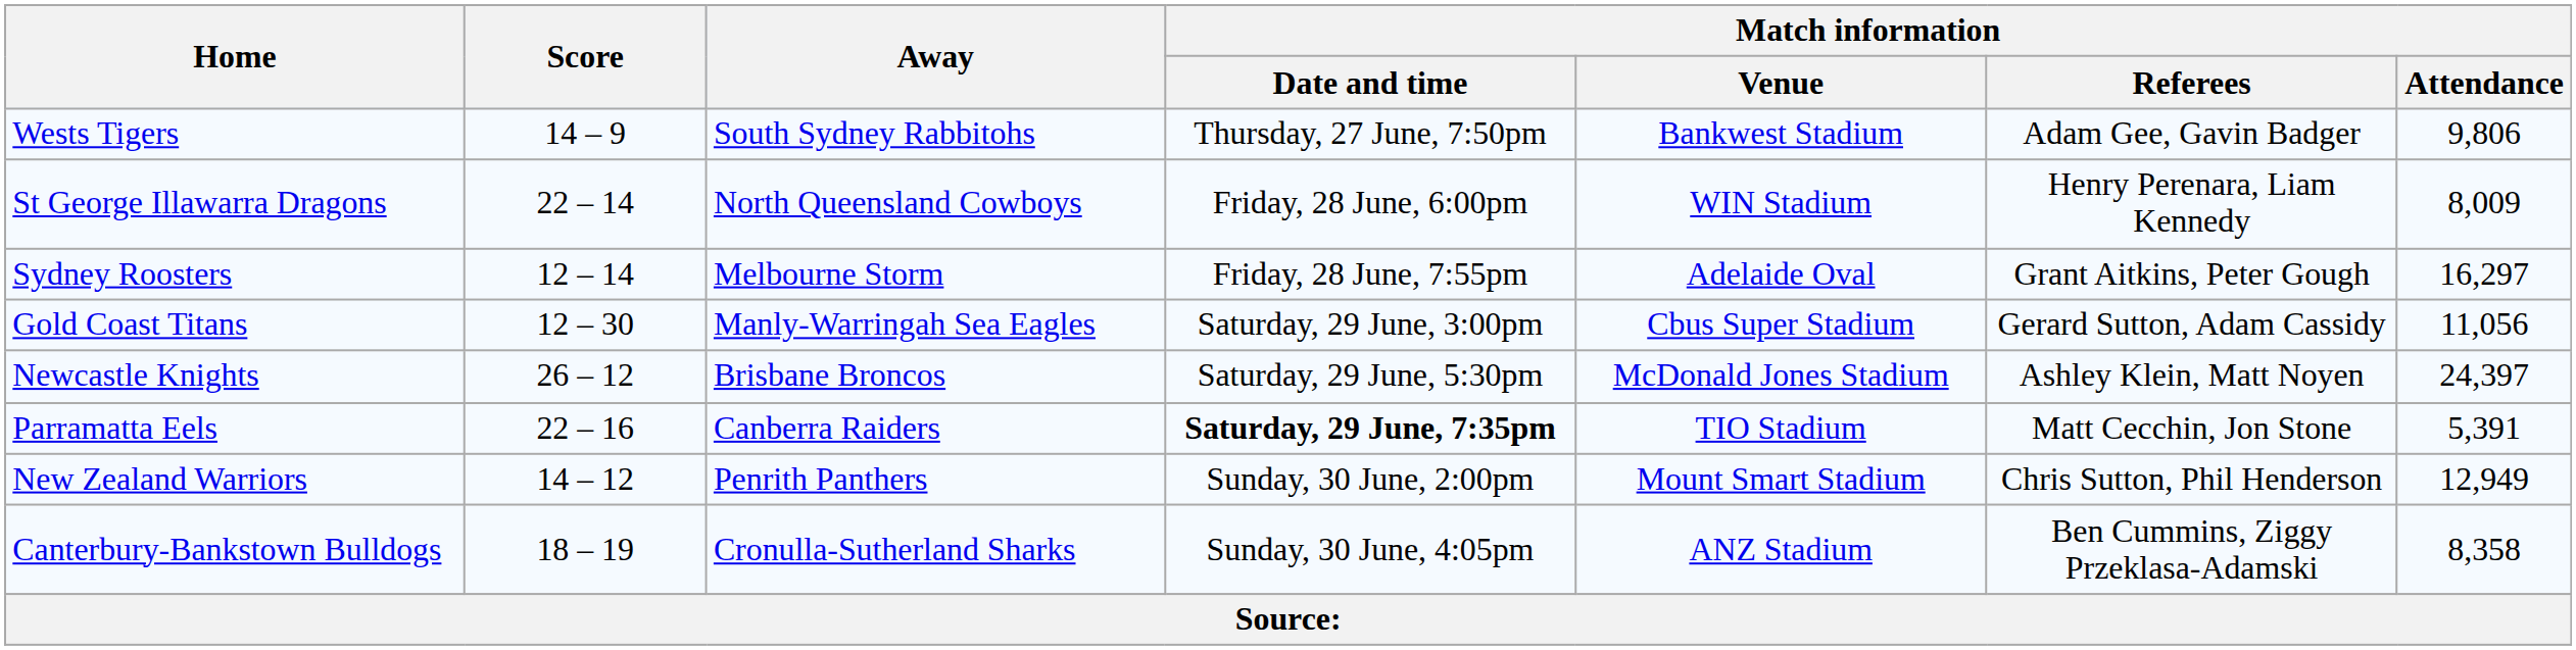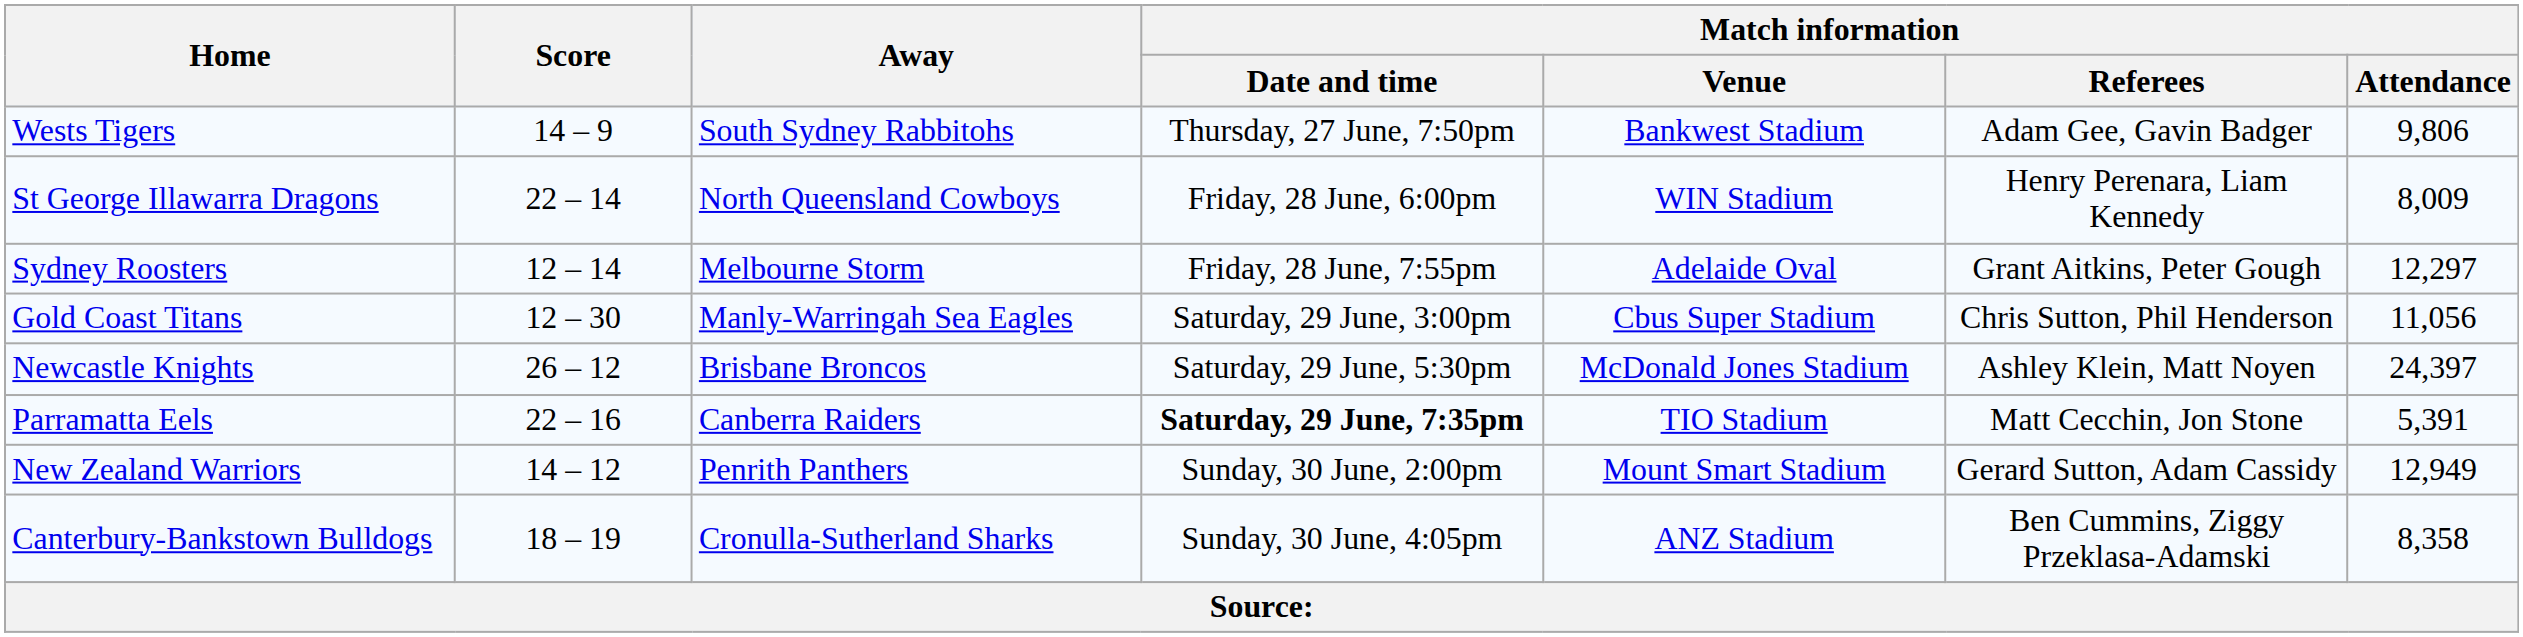 <table class="wikitable" style="border-collapse:collapse; text-align:center; width:100%;">
 <tr style="background:#c1d8ff;">
 <th rowspan="2" style="width:19%;">Home</th>
 <th rowspan="2" style="width:10%;">Score</th>
 <th rowspan="2" style="width:19%;">Away</th>
 <th colspan="6">Match information</th>
 </tr>
 <tr style="background:#efefef;">
 <th width="17%">Date and time</th>
 <th width="17%">Venue</th>
 <th width="17%">Referees</th>
 <th width="5%">Attendance</th>
 </tr>
 <tr style="text-align:center; background:#f5faff;">
 <td align="left"> <a href='#'>Wests Tigers</a></td>
 <td>14 – 9</td>
 <td align="left"> <a href='#'>South Sydney Rabbitohs</a></td>
 <td>Thursday, 27 June, 7:50pm</td>
 <td><a href='#'>Bankwest Stadium</a></td>
 <td>Adam Gee, Gavin Badger</td>
 <td>9,806</td>
 </tr>
 <tr style="text-align:center; background:#f5faff;">
 <td align="left"> <a href='#'>St George Illawarra Dragons</a></td>
 <td>22 – 14</td>
 <td align="left"> <a href='#'>North Queensland Cowboys</a></td>
 <td>Friday, 28 June, 6:00pm</td>
 <td><a href='#'>WIN Stadium</a></td>
 <td>Henry Perenara, Liam Kennedy</td>
 <td>8,009</td>
 </tr>
 <tr style="text-align:center; background:#f5faff;">
 <td align="left"> <a href='#'>Sydney Roosters</a></td>
 <td>12 – 14</td>
 <td align="left"> <a href='#'>Melbourne Storm</a></td>
 <td>Friday, 28 June, 7:55pm</td>
 <td><a href='#'>Adelaide Oval</a></td>
 <td>Grant Aitkins, Peter Gough</td>
-<td>16,297</td>
+<td>12,297</td>
 </tr>
 <tr style="text-align:center; background:#f5faff;">
 <td align="left"> <a href='#'>Gold Coast Titans</a></td>
 <td>12 – 30</td>
 <td align="left"> <a href='#'>Manly-Warringah Sea Eagles</a></td>
 <td>Saturday, 29 June, 3:00pm</td>
 <td><a href='#'>Cbus Super Stadium</a></td>
-<td>Gerard Sutton, Adam Cassidy</td>
+<td>Chris Sutton, Phil Henderson</td>
 <td>11,056</td>
 </tr>
 <tr style="text-align:center; background:#f5faff;">
 <td align="left"> <a href='#'>Newcastle Knights</a></td>
 <td>26 – 12</td>
 <td align="left"> <a href='#'>Brisbane Broncos</a></td>
 <td>Saturday, 29 June, 5:30pm</td>
 <td><a href='#'>McDonald Jones Stadium</a></td>
 <td>Ashley Klein, Matt Noyen</td>
 <td>24,397</td>
 </tr>
 <tr style="text-align:center; background:#f5faff;">
 <td align="left"> <a href='#'>Parramatta Eels</a></td>
 <td>22 – 16</td>
 <td align="left"> <a href='#'>Canberra Raiders</a></td>
 <td><strong>Saturday, 29 June, 7:35pm</strong></td>
 <td><a href='#'>TIO Stadium</a></td>
 <td>Matt Cecchin, Jon Stone</td>
 <td>5,391</td>
 </tr>
 <tr style="text-align:center; background:#f5faff;">
 <td align="left"> <a href='#'>New Zealand Warriors</a></td>
 <td>14 – 12</td>
 <td align="left"> <a href='#'>Penrith Panthers</a></td>
 <td>Sunday, 30 June, 2:00pm</td>
 <td><a href='#'>Mount Smart Stadium</a></td>
-<td>Chris Sutton, Phil Henderson</td>
+<td>Gerard Sutton, Adam Cassidy</td>
 <td>12,949</td>
 </tr>
 <tr style="text-align:center; background:#f5faff;">
 <td align="left"> <a href='#'>Canterbury-Bankstown Bulldogs</a></td>
 <td>18 – 19</td>
 <td align="left"> <a href='#'>Cronulla-Sutherland Sharks</a></td>
 <td>Sunday, 30 June, 4:05pm</td>
 <td><a href='#'>ANZ Stadium</a></td>
 <td>Ben Cummins, Ziggy Przeklasa-Adamski</td>
 <td>8,358</td>
 </tr>
 <tr style="background:#c1d8ff;">
 <th colspan="7">Source:</th>
 </tr>
 </table>
